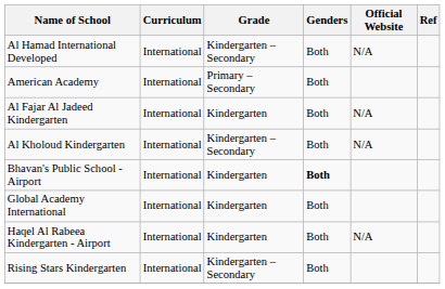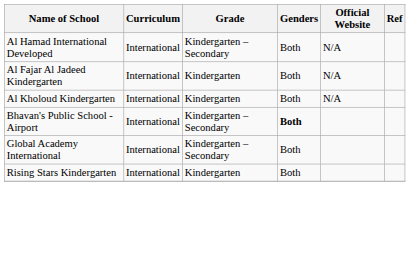 <table class="wikitable">
 <tr>
 <th>Name of School</th>
 <th>Curriculum</th>
 <th>Grade</th>
 <th>Genders</th>
 <th>Official Website</th>
 <th>Ref</th>
 </tr>
 <tr>
 <td>Al Hamad International Developed</td>
 <td>International</td>
 <td>Kindergarten – Secondary</td>
 <td>Both</td>
 <td>N/A</td>
 <td></td>
 </tr>
 <tr>
-<td>American Academy</td>
-<td>International</td>
-<td>Primary – Secondary</td>
-<td>Both</td>
-<td></td>
-<td></td>
-</tr>
-<tr>
 <td>Al Fajar Al Jadeed Kindergarten</td>
 <td>International</td>
 <td>Kindergarten</td>
 <td>Both</td>
 <td>N/A</td>
 <td></td>
 </tr>
 <tr>
 <td>Al Kholoud Kindergarten</td>
 <td>International</td>
-<td>Kindergarten – Secondary</td>
+<td>Kindergarten</td>
 <td>Both</td>
 <td>N/A</td>
 <td></td>
 </tr>
 <tr>
 <td>Bhavan's Public School - Airport</td>
 <td>International</td>
-<td>Kindergarten</td>
+<td>Kindergarten – Secondary</td>
 <td><strong>Both</strong></td>
 <td></td>
 <td></td>
 </tr>
 <tr>
 <td>Global Academy International</td>
 <td>International</td>
-<td>Kindergarten</td>
+<td>Kindergarten – Secondary</td>
 <td>Both</td>
 <td></td>
 <td></td>
 </tr>
 <tr>
-<td>Haqel Al Rabeea Kindergarten - Airport</td>
+<td>Rising Stars Kindergarten</td>
 <td>International</td>
 <td>Kindergarten</td>
-<td>Both</td>
-<td>N/A</td>
-<td></td>
-</tr>
-<tr>
-<td>Rising Stars Kindergarten</td>
-<td>International</td>
-<td>Kindergarten – Secondary</td>
 <td>Both</td>
 <td></td>
 <td></td>
 </tr>
 <tr>
 </tr>
 </table>
